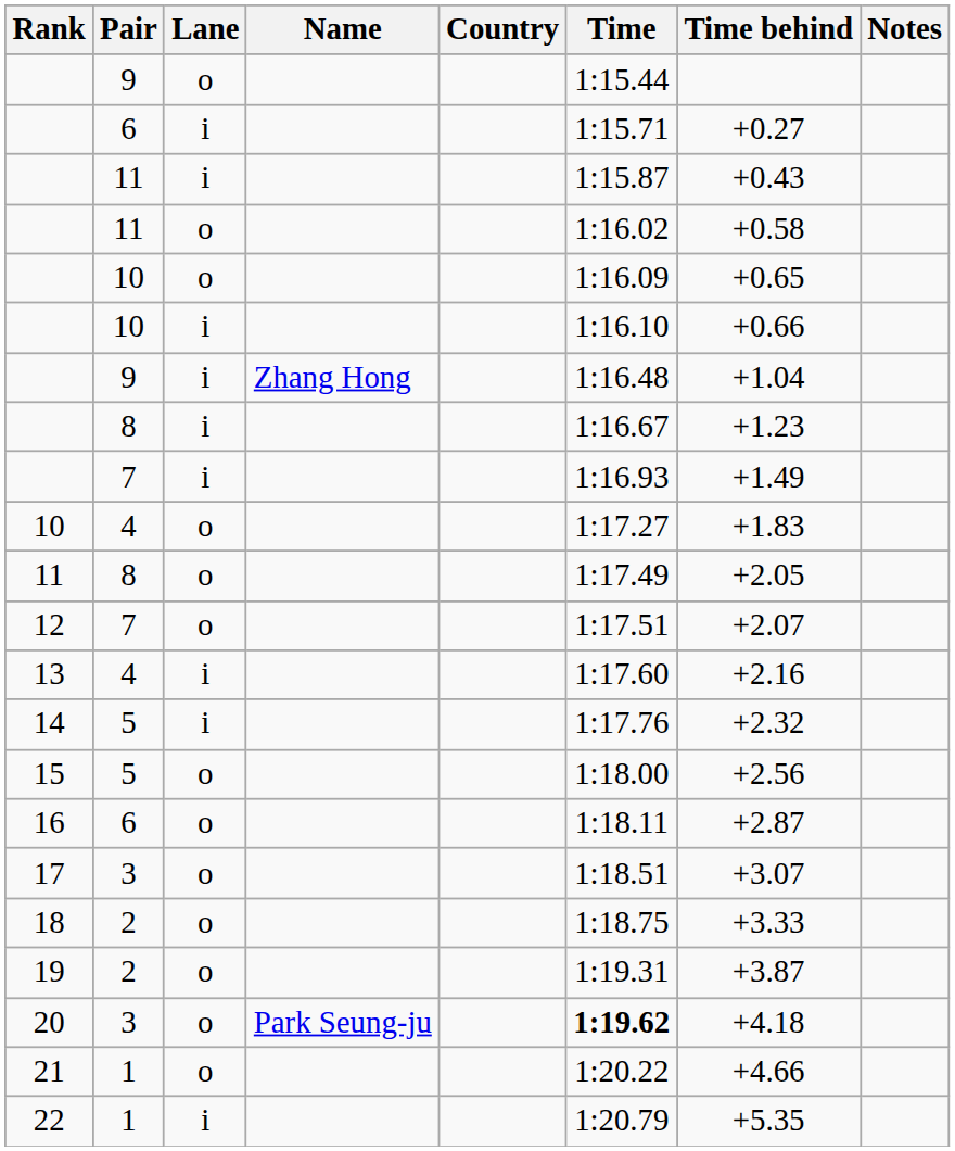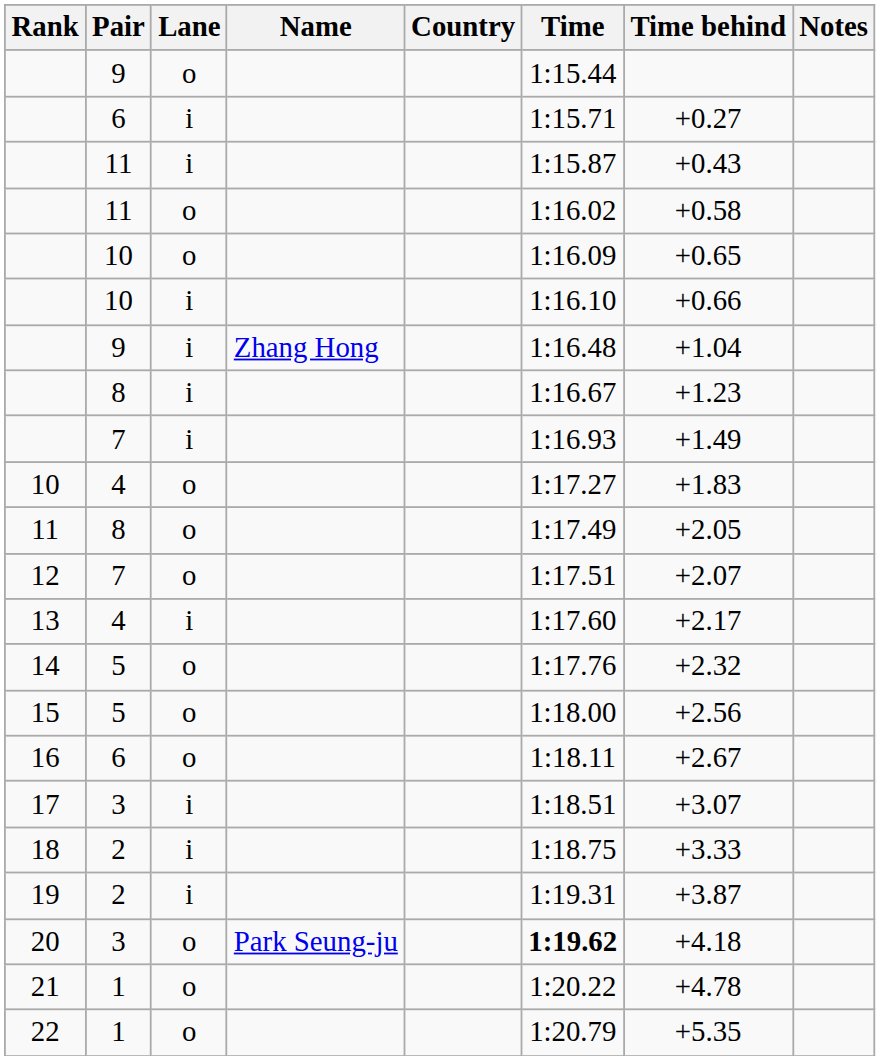 <table class="wikitable sortable" style="text-align:center">
 <tr>
 <th>Rank</th>
 <th>Pair</th>
 <th>Lane</th>
 <th>Name</th>
 <th>Country</th>
 <th>Time</th>
 <th>Time behind</th>
 <th>Notes</th>
 </tr>
 <tr>
 <td></td>
 <td>9</td>
 <td>o</td>
 <td align=left></td>
 <td align=left></td>
 <td>1:15.44</td>
 <td></td>
 <td></td>
 </tr>
 <tr>
 <td></td>
 <td>6</td>
 <td>i</td>
 <td align=left></td>
 <td align=left></td>
 <td>1:15.71</td>
 <td>+0.27</td>
 <td></td>
 </tr>
 <tr>
 <td></td>
 <td>11</td>
 <td>i</td>
 <td align=left></td>
 <td align=left></td>
 <td>1:15.87</td>
 <td>+0.43</td>
 <td></td>
 </tr>
 <tr>
 <td></td>
 <td>11</td>
 <td>o</td>
 <td align=left></td>
 <td align=left></td>
 <td>1:16.02</td>
 <td>+0.58</td>
 <td></td>
 </tr>
 <tr>
 <td></td>
 <td>10</td>
 <td>o</td>
 <td align=left></td>
 <td align=left></td>
 <td>1:16.09</td>
 <td>+0.65</td>
 <td></td>
 </tr>
 <tr>
 <td></td>
 <td>10</td>
 <td>i</td>
 <td align=left></td>
 <td align=left></td>
 <td>1:16.10</td>
 <td>+0.66</td>
 <td></td>
 </tr>
 <tr>
 <td></td>
 <td>9</td>
 <td>i</td>
 <td align=left><a href='#'>Zhang Hong</a></td>
 <td align=left></td>
 <td>1:16.48</td>
 <td>+1.04</td>
 <td></td>
 </tr>
 <tr>
 <td></td>
 <td>8</td>
 <td>i</td>
 <td align=left></td>
 <td align=left></td>
 <td>1:16.67</td>
 <td>+1.23</td>
 <td></td>
 </tr>
 <tr>
 <td></td>
 <td>7</td>
 <td>i</td>
 <td align=left></td>
 <td align=left></td>
 <td>1:16.93</td>
 <td>+1.49</td>
 <td></td>
 </tr>
 <tr>
 <td>10</td>
 <td>4</td>
 <td>o</td>
 <td align=left></td>
 <td align=left></td>
 <td>1:17.27</td>
 <td>+1.83</td>
 <td></td>
 </tr>
 <tr>
 <td>11</td>
 <td>8</td>
 <td>o</td>
 <td align=left></td>
 <td align=left></td>
 <td>1:17.49</td>
 <td>+2.05</td>
 <td></td>
 </tr>
 <tr>
 <td>12</td>
 <td>7</td>
 <td>o</td>
 <td align=left></td>
 <td align=left></td>
 <td>1:17.51</td>
 <td>+2.07</td>
 <td></td>
 </tr>
 <tr>
 <td>13</td>
 <td>4</td>
 <td>i</td>
 <td align=left></td>
 <td align=left></td>
 <td>1:17.60</td>
-<td>+2.16</td>
+<td>+2.17</td>
 <td></td>
 </tr>
 <tr>
 <td>14</td>
 <td>5</td>
-<td>i</td>
+<td>o</td>
 <td align=left></td>
 <td align=left></td>
 <td>1:17.76</td>
 <td>+2.32</td>
 <td></td>
 </tr>
 <tr>
 <td>15</td>
 <td>5</td>
 <td>o</td>
 <td align=left></td>
 <td align=left></td>
 <td>1:18.00</td>
 <td>+2.56</td>
 <td></td>
 </tr>
 <tr>
 <td>16</td>
 <td>6</td>
 <td>o</td>
 <td align=left></td>
 <td align=left></td>
 <td>1:18.11</td>
-<td>+2.87</td>
+<td>+2.67</td>
 <td></td>
 </tr>
 <tr>
 <td>17</td>
 <td>3</td>
-<td>o</td>
+<td>i</td>
 <td align=left></td>
 <td align=left></td>
 <td>1:18.51</td>
 <td>+3.07</td>
 <td></td>
 </tr>
 <tr>
 <td>18</td>
 <td>2</td>
-<td>o</td>
+<td>i</td>
 <td align=left></td>
 <td align=left></td>
 <td>1:18.75</td>
 <td>+3.33</td>
 <td></td>
 </tr>
 <tr>
 <td>19</td>
 <td>2</td>
-<td>o</td>
+<td>i</td>
 <td align=left></td>
 <td align=left></td>
 <td>1:19.31</td>
 <td>+3.87</td>
 <td></td>
 </tr>
 <tr>
 <td>20</td>
 <td>3</td>
 <td>o</td>
 <td align=left><a href='#'>Park Seung-ju</a></td>
 <td align=left></td>
 <td><strong>1:19.62</strong></td>
 <td>+4.18</td>
 <td></td>
 </tr>
 <tr>
 <td>21</td>
 <td>1</td>
 <td>o</td>
 <td align=left></td>
 <td align=left></td>
 <td>1:20.22</td>
-<td>+4.66</td>
+<td>+4.78</td>
 <td></td>
 </tr>
 <tr>
 <td>22</td>
 <td>1</td>
-<td>i</td>
+<td>o</td>
 <td align=left></td>
 <td align=left></td>
 <td>1:20.79</td>
 <td>+5.35</td>
 <td></td>
 </tr>
 </table>
